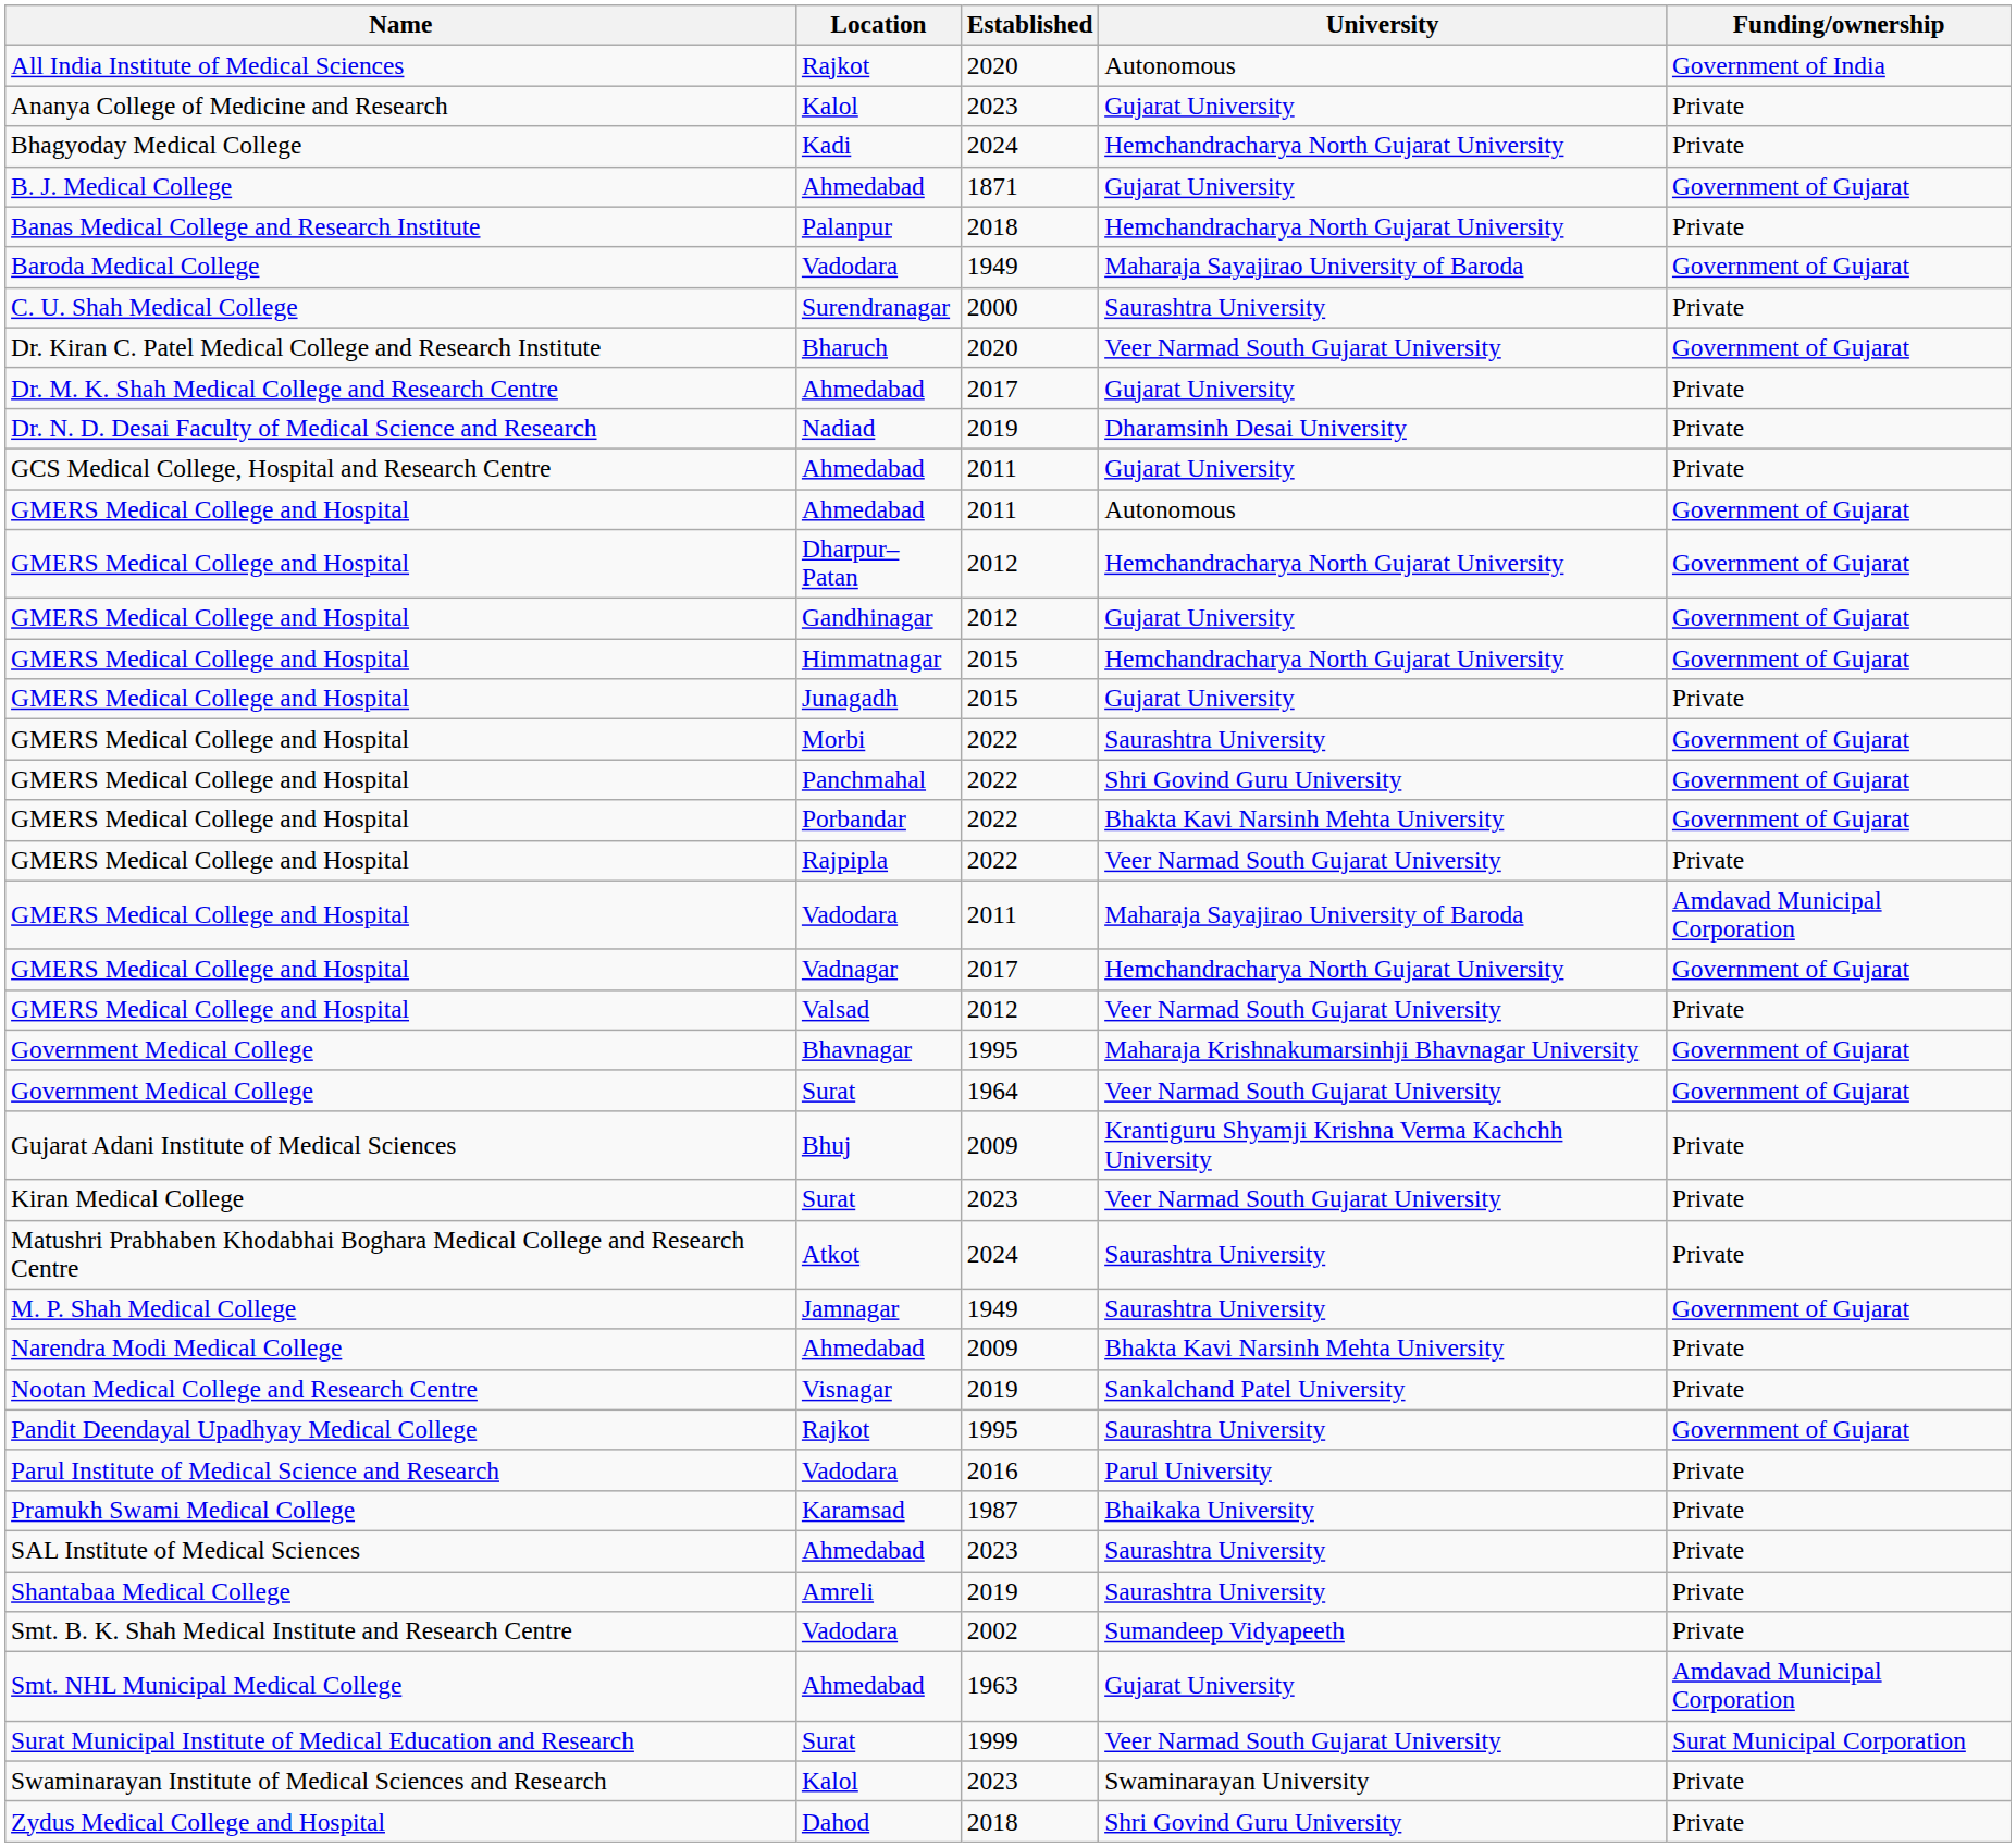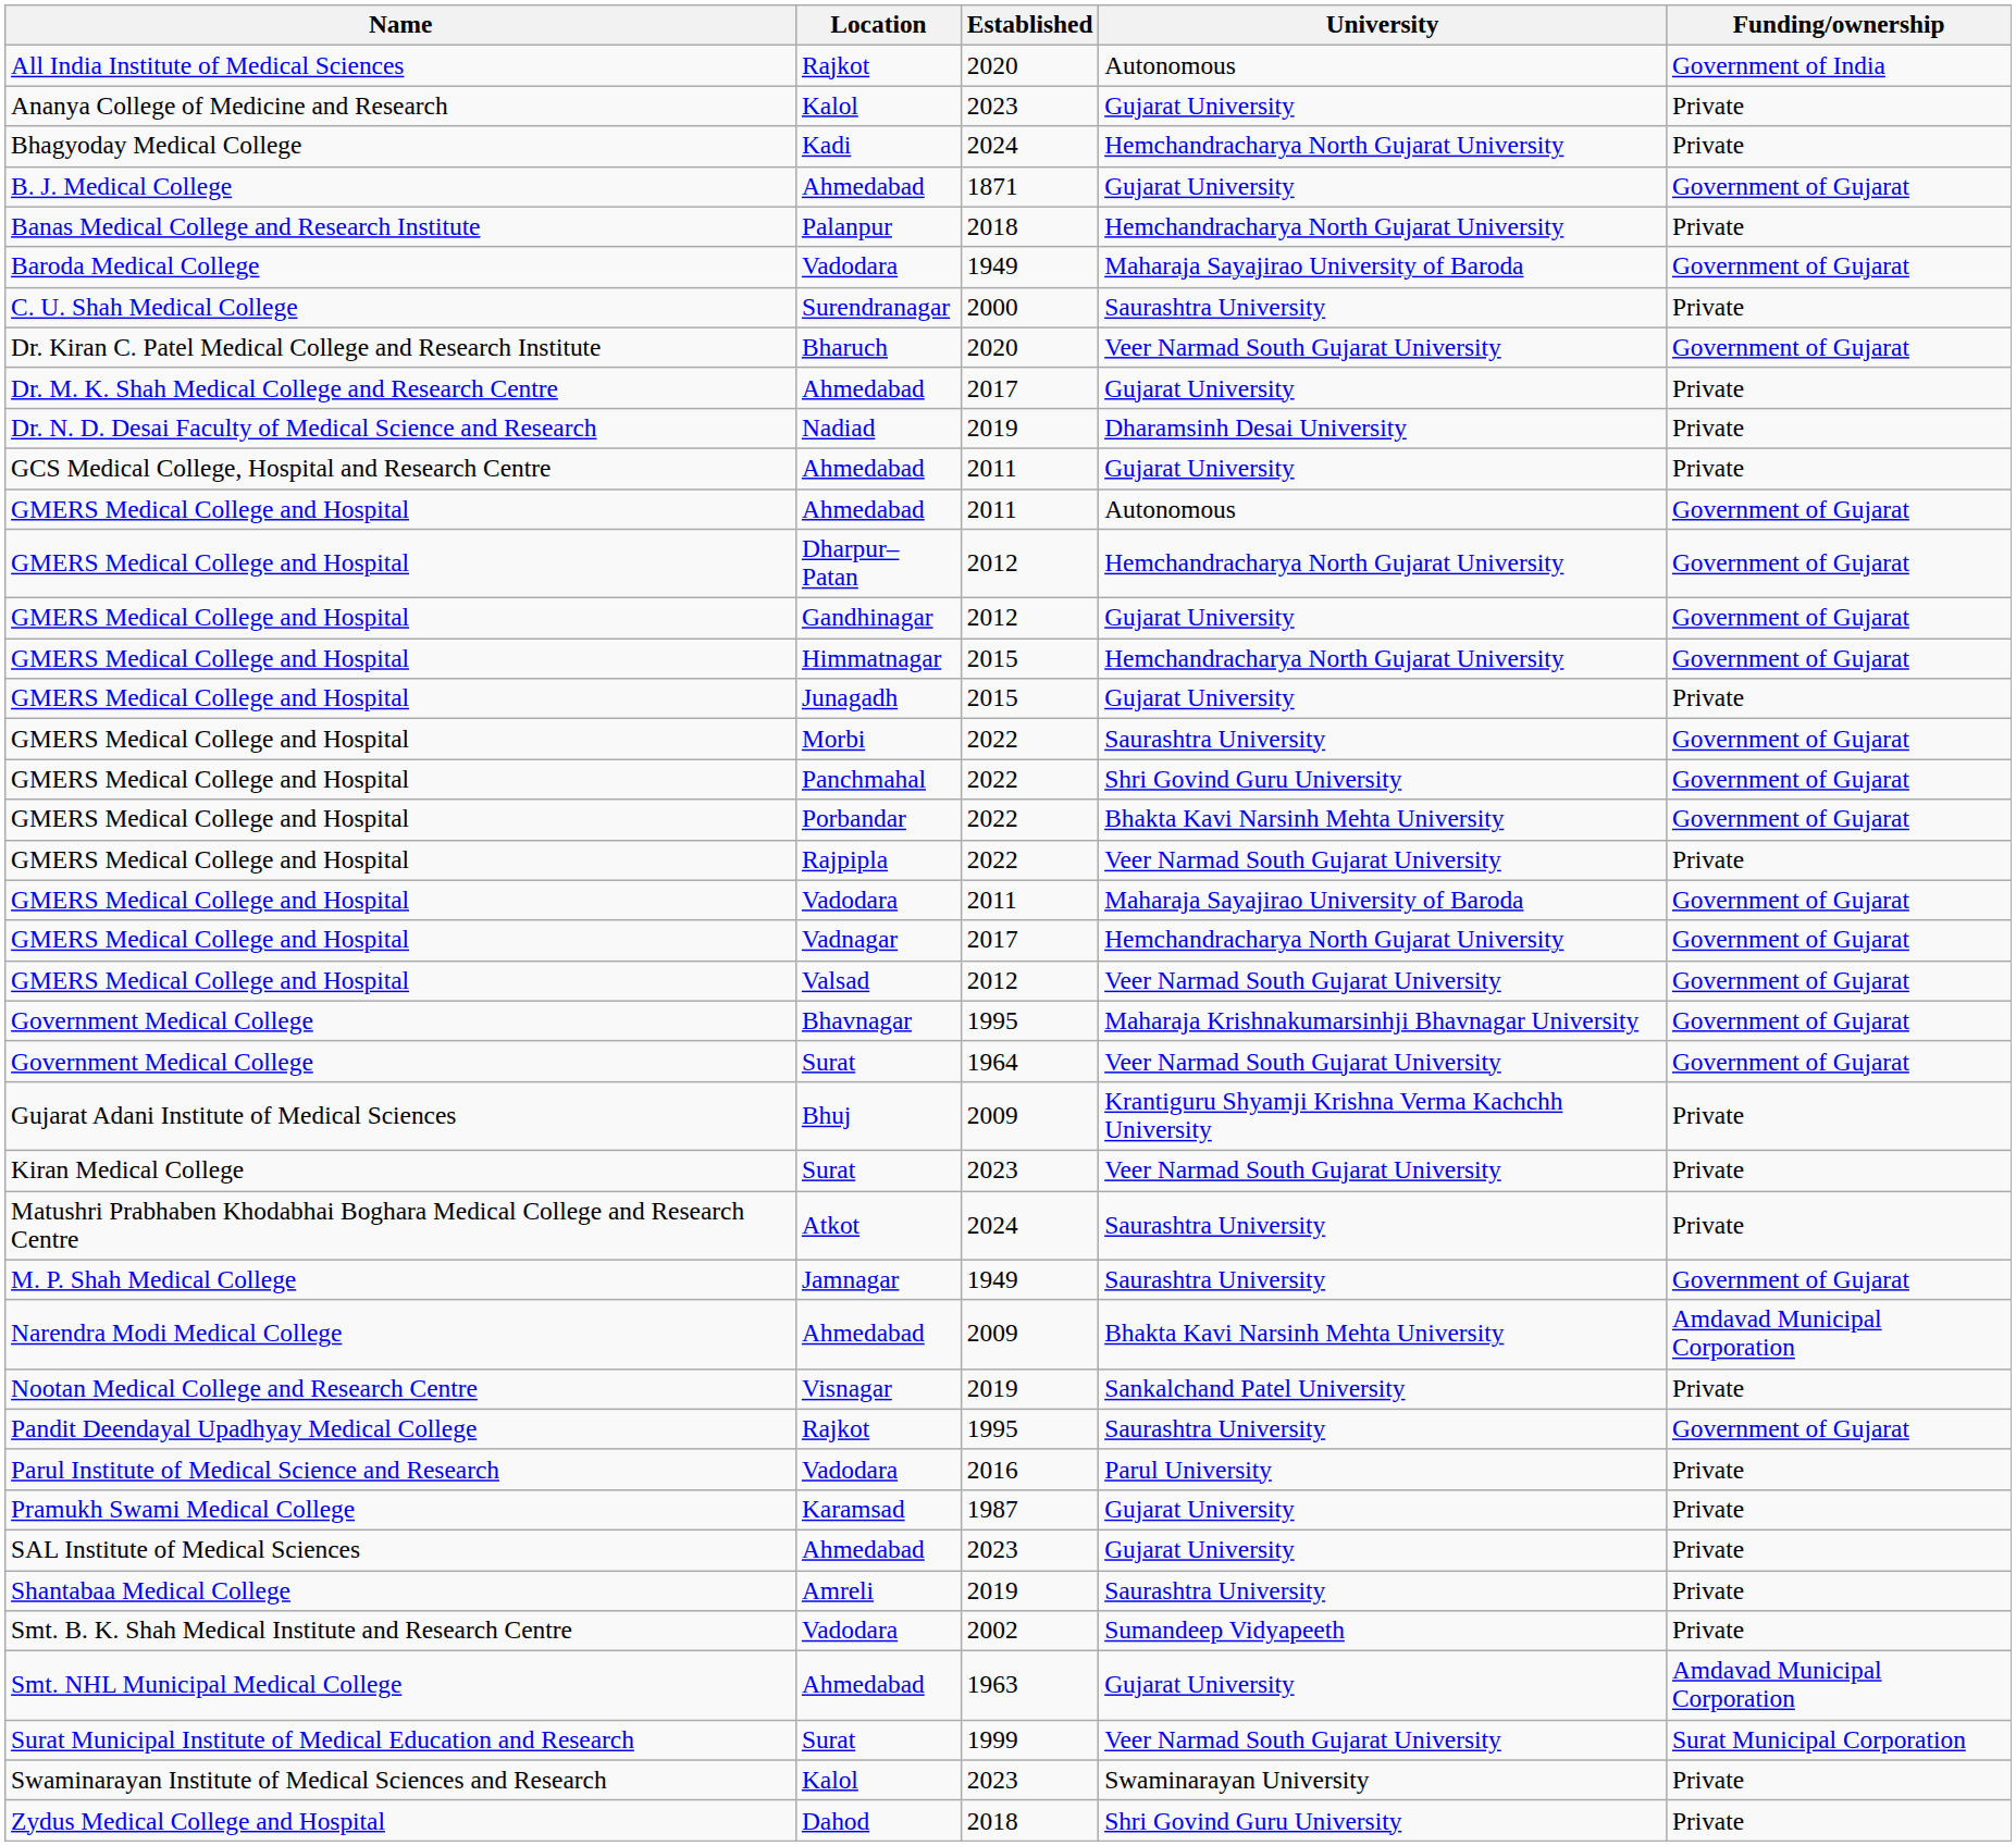 <table class="wikitable sortable" style="width:100%">
 <tr>
 <th>Name</th>
 <th>Location</th>
 <th>Established</th>
 <th>University</th>
 <th>Funding/ownership</th>
 </tr>
 <tr>
 <td><a href='#'>All India Institute of Medical Sciences</a></td>
 <td><a href='#'>Rajkot</a></td>
 <td>2020</td>
 <td>Autonomous</td>
 <td><a href='#'>Government of India</a></td>
 </tr>
 <tr>
 <td>Ananya College of Medicine and Research</td>
 <td><a href='#'>Kalol</a></td>
 <td>2023</td>
 <td><a href='#'>Gujarat University</a></td>
 <td>Private</td>
 </tr>
 <tr>
 <td>Bhagyoday Medical College</td>
 <td><a href='#'>Kadi</a></td>
 <td>2024</td>
 <td><a href='#'>Hemchandracharya North Gujarat University</a></td>
 <td>Private</td>
 </tr>
 <tr>
 <td><a href='#'>B. J. Medical College</a></td>
 <td><a href='#'>Ahmedabad</a></td>
 <td>1871</td>
 <td><a href='#'>Gujarat University</a></td>
 <td><a href='#'>Government of Gujarat</a></td>
 </tr>
 <tr>
 <td><a href='#'>Banas Medical College and Research Institute</a></td>
 <td><a href='#'>Palanpur</a></td>
 <td>2018</td>
 <td><a href='#'>Hemchandracharya North Gujarat University</a></td>
 <td>Private</td>
 </tr>
 <tr>
 <td><a href='#'>Baroda Medical College</a></td>
 <td><a href='#'>Vadodara</a></td>
 <td>1949</td>
 <td><a href='#'>Maharaja Sayajirao University of Baroda</a></td>
 <td><a href='#'>Government of Gujarat</a></td>
 </tr>
 <tr>
 <td><a href='#'>C. U. Shah Medical College</a></td>
 <td><a href='#'>Surendranagar</a></td>
 <td>2000</td>
 <td><a href='#'>Saurashtra University</a></td>
 <td>Private</td>
 </tr>
 <tr>
 <td>Dr. Kiran C. Patel Medical College and Research Institute</td>
 <td><a href='#'>Bharuch</a></td>
 <td>2020</td>
 <td><a href='#'>Veer Narmad South Gujarat University</a></td>
 <td><a href='#'>Government of Gujarat</a></td>
 </tr>
 <tr>
 <td><a href='#'>Dr. M. K. Shah Medical College and Research Centre</a></td>
 <td><a href='#'>Ahmedabad</a></td>
 <td>2017</td>
 <td><a href='#'>Gujarat University</a></td>
 <td>Private</td>
 </tr>
 <tr>
 <td><a href='#'>Dr. N. D. Desai Faculty of Medical Science and Research</a></td>
 <td><a href='#'>Nadiad</a></td>
 <td>2019</td>
 <td><a href='#'>Dharamsinh Desai University</a></td>
 <td>Private</td>
 </tr>
 <tr>
 <td>GCS Medical College, Hospital and Research Centre</td>
 <td><a href='#'>Ahmedabad</a></td>
 <td>2011</td>
 <td><a href='#'>Gujarat University</a></td>
 <td>Private</td>
 </tr>
 <tr>
 <td><a href='#'>GMERS Medical College and Hospital</a></td>
 <td><a href='#'>Ahmedabad</a></td>
 <td>2011</td>
 <td>Autonomous</td>
 <td><a href='#'>Government of Gujarat</a></td>
 </tr>
 <tr>
 <td><a href='#'>GMERS Medical College and Hospital</a></td>
 <td><a href='#'>Dharpur–Patan</a></td>
 <td>2012</td>
 <td><a href='#'>Hemchandracharya North Gujarat University</a></td>
 <td><a href='#'>Government of Gujarat</a></td>
 </tr>
 <tr>
 <td><a href='#'>GMERS Medical College and Hospital</a></td>
 <td><a href='#'>Gandhinagar</a></td>
 <td>2012</td>
 <td><a href='#'>Gujarat University</a></td>
 <td><a href='#'>Government of Gujarat</a></td>
 </tr>
 <tr>
 <td><a href='#'>GMERS Medical College and Hospital</a></td>
 <td><a href='#'>Himmatnagar</a></td>
 <td>2015</td>
 <td><a href='#'>Hemchandracharya North Gujarat University</a></td>
 <td><a href='#'>Government of Gujarat</a></td>
 </tr>
 <tr>
 <td><a href='#'>GMERS Medical College and Hospital</a></td>
 <td><a href='#'>Junagadh</a></td>
 <td>2015</td>
 <td><a href='#'>Gujarat University</a></td>
 <td>Private</td>
 </tr>
 <tr>
 <td>GMERS Medical College and Hospital</td>
 <td><a href='#'>Morbi</a></td>
 <td>2022</td>
 <td><a href='#'>Saurashtra University</a></td>
 <td><a href='#'>Government of Gujarat</a></td>
 </tr>
 <tr>
 <td>GMERS Medical College and Hospital</td>
 <td><a href='#'>Panchmahal</a></td>
 <td>2022</td>
 <td><a href='#'>Shri Govind Guru University</a></td>
 <td><a href='#'>Government of Gujarat</a></td>
 </tr>
 <tr>
 <td>GMERS Medical College and Hospital</td>
 <td><a href='#'>Porbandar</a></td>
 <td>2022</td>
 <td><a href='#'>Bhakta Kavi Narsinh Mehta University</a></td>
 <td><a href='#'>Government of Gujarat</a></td>
 </tr>
 <tr>
 <td>GMERS Medical College and Hospital</td>
 <td><a href='#'>Rajpipla</a></td>
 <td>2022</td>
 <td><a href='#'>Veer Narmad South Gujarat University</a></td>
 <td>Private</td>
 </tr>
 <tr>
 <td><a href='#'>GMERS Medical College and Hospital</a></td>
 <td><a href='#'>Vadodara</a></td>
 <td>2011</td>
 <td><a href='#'>Maharaja Sayajirao University of Baroda</a></td>
-<td><a href='#'>Amdavad Municipal Corporation</a></td>
+<td><a href='#'>Government of Gujarat</a></td>
 </tr>
 <tr>
 <td><a href='#'>GMERS Medical College and Hospital</a></td>
 <td><a href='#'>Vadnagar</a></td>
 <td>2017</td>
 <td><a href='#'>Hemchandracharya North Gujarat University</a></td>
 <td><a href='#'>Government of Gujarat</a></td>
 </tr>
 <tr>
 <td><a href='#'>GMERS Medical College and Hospital</a></td>
 <td><a href='#'>Valsad</a></td>
 <td>2012</td>
 <td><a href='#'>Veer Narmad South Gujarat University</a></td>
-<td>Private</td>
+<td><a href='#'>Government of Gujarat</a></td>
 </tr>
 <tr>
 <td><a href='#'>Government Medical College</a></td>
 <td><a href='#'>Bhavnagar</a></td>
 <td>1995</td>
 <td><a href='#'>Maharaja Krishnakumarsinhji Bhavnagar University</a></td>
 <td><a href='#'>Government of Gujarat</a></td>
 </tr>
 <tr>
 <td><a href='#'>Government Medical College</a></td>
 <td><a href='#'>Surat</a></td>
 <td>1964</td>
 <td><a href='#'>Veer Narmad South Gujarat University</a></td>
 <td><a href='#'>Government of Gujarat</a></td>
 </tr>
 <tr>
 <td>Gujarat Adani Institute of Medical Sciences</td>
 <td><a href='#'>Bhuj</a></td>
 <td>2009</td>
 <td><a href='#'>Krantiguru Shyamji Krishna Verma Kachchh University</a></td>
 <td>Private</td>
 </tr>
 <tr>
 <td>Kiran Medical College</td>
 <td><a href='#'>Surat</a></td>
 <td>2023</td>
 <td><a href='#'>Veer Narmad South Gujarat University</a></td>
 <td>Private</td>
 </tr>
 <tr>
 <td>Matushri Prabhaben Khodabhai Boghara Medical College and Research Centre</td>
 <td><a href='#'>Atkot</a></td>
 <td>2024</td>
 <td><a href='#'>Saurashtra University</a></td>
 <td>Private</td>
 </tr>
 <tr>
 <td><a href='#'>M. P. Shah Medical College</a></td>
 <td><a href='#'>Jamnagar</a></td>
 <td>1949</td>
 <td><a href='#'>Saurashtra University</a></td>
 <td><a href='#'>Government of Gujarat</a></td>
 </tr>
 <tr>
 <td><a href='#'>Narendra Modi Medical College</a></td>
 <td><a href='#'>Ahmedabad</a></td>
 <td>2009</td>
 <td><a href='#'>Bhakta Kavi Narsinh Mehta University</a></td>
-<td>Private</td>
+<td><a href='#'>Amdavad Municipal Corporation</a></td>
 </tr>
 <tr>
 <td><a href='#'>Nootan Medical College and Research Centre</a></td>
 <td><a href='#'>Visnagar</a></td>
 <td>2019</td>
 <td><a href='#'>Sankalchand Patel University</a></td>
 <td>Private</td>
 </tr>
 <tr>
 <td><a href='#'>Pandit Deendayal Upadhyay Medical College</a></td>
 <td><a href='#'>Rajkot</a></td>
 <td>1995</td>
 <td><a href='#'>Saurashtra University</a></td>
 <td><a href='#'>Government of Gujarat</a></td>
 </tr>
 <tr>
 <td><a href='#'>Parul Institute of Medical Science and Research</a></td>
 <td><a href='#'>Vadodara</a></td>
 <td>2016</td>
 <td><a href='#'>Parul University</a></td>
 <td>Private</td>
 </tr>
 <tr>
 <td><a href='#'>Pramukh Swami Medical College</a></td>
 <td><a href='#'>Karamsad</a></td>
 <td>1987</td>
-<td><a href='#'>Bhaikaka University</a></td>
+<td><a href='#'>Gujarat University</a></td>
 <td>Private</td>
 </tr>
 <tr>
 <td>SAL Institute of Medical Sciences</td>
 <td><a href='#'>Ahmedabad</a></td>
 <td>2023</td>
-<td><a href='#'>Saurashtra University</a></td>
+<td><a href='#'>Gujarat University</a></td>
 <td>Private</td>
 </tr>
 <tr>
 <td><a href='#'>Shantabaa Medical College</a></td>
 <td><a href='#'>Amreli</a></td>
 <td>2019</td>
 <td><a href='#'>Saurashtra University</a></td>
 <td>Private</td>
 </tr>
 <tr>
 <td>Smt. B. K. Shah Medical Institute and Research Centre</td>
 <td><a href='#'>Vadodara</a></td>
 <td>2002</td>
 <td><a href='#'>Sumandeep Vidyapeeth</a></td>
 <td>Private</td>
 </tr>
 <tr>
 <td><a href='#'>Smt. NHL Municipal Medical College</a></td>
 <td><a href='#'>Ahmedabad</a></td>
 <td>1963</td>
 <td><a href='#'>Gujarat University</a></td>
 <td><a href='#'>Amdavad Municipal Corporation</a></td>
 </tr>
 <tr>
 <td><a href='#'>Surat Municipal Institute of Medical Education and Research</a></td>
 <td><a href='#'>Surat</a></td>
 <td>1999</td>
 <td><a href='#'>Veer Narmad South Gujarat University</a></td>
 <td><a href='#'>Surat Municipal Corporation</a></td>
 </tr>
 <tr>
 <td>Swaminarayan Institute of Medical Sciences and Research</td>
 <td><a href='#'>Kalol</a></td>
 <td>2023</td>
 <td>Swaminarayan University</td>
 <td>Private</td>
 </tr>
 <tr>
 <td><a href='#'>Zydus Medical College and Hospital</a></td>
 <td><a href='#'>Dahod</a></td>
 <td>2018</td>
 <td><a href='#'>Shri Govind Guru University</a></td>
 <td>Private</td>
 </tr>
 </table>
